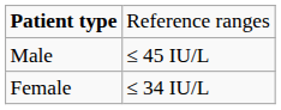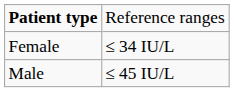 <table class="wikitable">
 <tr>
 <td><strong>Patient type</strong></td>
 <td>Reference ranges</td>
 </tr>
 <tr>
+<td>Female</td>
+<td>≤ 34 IU/L</td>
+</tr>
+<tr>
 <td>Male</td>
 <td>≤ 45 IU/L</td>
 </tr>
-<tr>
-<td>Female</td>
-<td>≤ 34 IU/L</td>
-</tr>
 </table>
